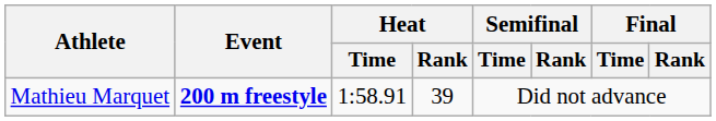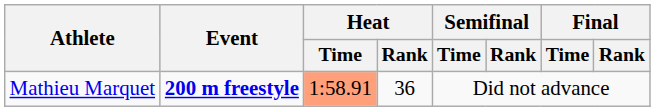 <table class=wikitable style="font-size:90%">
 <tr>
 <th rowspan="2">Athlete</th>
 <th rowspan="2">Event</th>
 <th colspan="2">Heat</th>
 <th colspan="2">Semifinal</th>
 <th colspan="2">Final</th>
 </tr>
 <tr style="font-size:95%">
 <th>Time</th>
 <th>Rank</th>
 <th>Time</th>
 <th>Rank</th>
 <th>Time</th>
 <th>Rank</th>
 </tr>
 <tr align=center>
 <td align=left><a href='#'>Mathieu Marquet</a></td>
 <td align=left><strong><a href='#'>200 m freestyle</a></strong></td>
-<td>1:58.91</td>
-<td>39</td>
+<td style="background: lightsalmon;">1:58.91</td>
+<td>36</td>
 <td colspan=4>Did not advance</td>
 </tr>
 </table>
